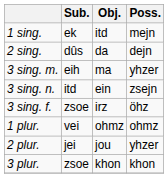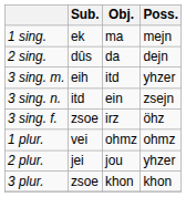 <table class="wikitable">
 <tr>
 <th></th>
 <th>Sub.</th>
 <th>Obj.</th>
 <th>Poss.</th>
 </tr>
 <tr>
 <td><em>1 sing.</em></td>
 <td>ek</td>
-<td>itd</td>
+<td>ma</td>
 <td>mejn</td>
 </tr>
 <tr>
 <td><em>2 sing.</em></td>
 <td>dûs</td>
 <td>da</td>
 <td>dejn</td>
 </tr>
 <tr>
 <td><em>3 sing. m.</em></td>
 <td>eih</td>
-<td>ma</td>
+<td>itd</td>
 <td>yhzer</td>
 </tr>
 <tr>
 <td><em>3 sing. n.</em></td>
 <td>itd</td>
 <td>ein</td>
 <td>zsejn</td>
 </tr>
 <tr>
 <td><em>3 sing. f.</em></td>
 <td>zsoe</td>
 <td>irz</td>
 <td>öhz</td>
 </tr>
 <tr>
 <td><em>1 plur.</em></td>
 <td>vei</td>
 <td>ohmz</td>
 <td>ohmz</td>
 </tr>
 <tr>
 <td><em>2 plur.</em></td>
 <td>jei</td>
 <td>jou</td>
 <td>yhzer</td>
 </tr>
 <tr>
 <td><em>3 plur.</em></td>
 <td>zsoe</td>
 <td>khon</td>
 <td>khon</td>
 </tr>
 <tr>
 </tr>
 </table>
